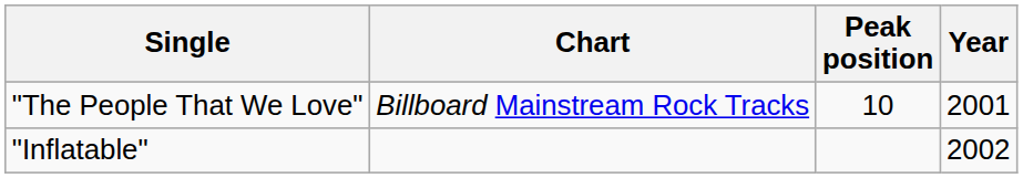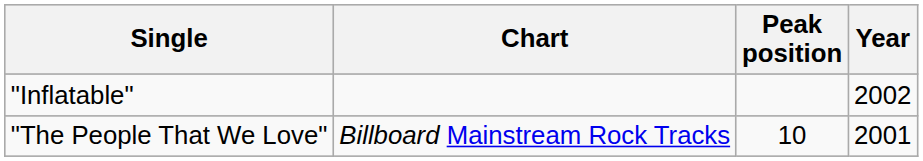 <table class="wikitable">
 <tr>
 <th align="left">Single</th>
 <th align="left">Chart</th>
 <th align="left">Peak<br>position</th>
 <th align="left">Year</th>
 </tr>
 <tr>
+<td align="left">"Inflatable"</td>
+<td align="left"></td>
+<td style="text-align:center;"></td>
+<td style="text-align:center;">2002</td>
+</tr>
+<tr>
 <td align="left">"The People That We Love"</td>
 <td align="left"><em>Billboard</em> <a href='#'>Mainstream Rock Tracks</a></td>
 <td style="text-align:center;">10</td>
 <td style="text-align:center;">2001</td>
 </tr>
-<tr>
-<td align="left">"Inflatable"</td>
-<td align="left"></td>
-<td style="text-align:center;"></td>
-<td style="text-align:center;">2002</td>
-</tr>
 </table>
